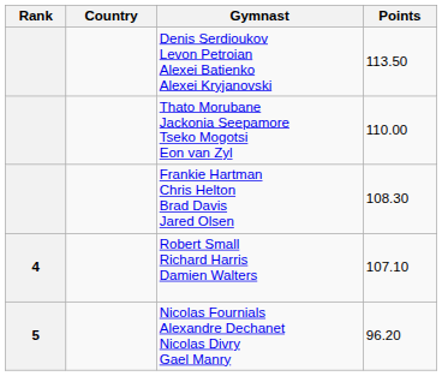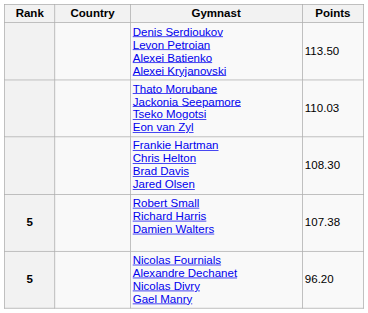 <table class="wikitable" width=500>
 <tr bgcolor="#efefef">
 <th>Rank</th>
 <th>Country</th>
 <th>Gymnast</th>
 <th>Points</th>
 </tr>
 <tr>
 <th></th>
 <td></td>
 <td><a href='#'>Denis Serdioukov</a> <br> <a href='#'>Levon Petroian</a> <br> <a href='#'>Alexei Batienko</a><br> <a href='#'>Alexei Kryjanovski</a></td>
 <td>113.50</td>
 </tr>
 <tr>
 <th></th>
 <td></td>
 <td><a href='#'>Thato Morubane</a> <br> <a href='#'>Jackonia Seepamore</a> <br> <a href='#'>Tseko Mogotsi</a> <br> <a href='#'>Eon van Zyl</a></td>
-<td>110.00</td>
+<td>110.03</td>
 </tr>
 <tr>
 <th></th>
 <td></td>
 <td><a href='#'>Frankie Hartman</a> <br> <a href='#'>Chris Helton</a> <br> <a href='#'>Brad Davis</a> <br> <a href='#'>Jared Olsen</a></td>
 <td>108.30</td>
 </tr>
 <tr>
-<th>4</th>
+<th>5</th>
 <td></td>
 <td><a href='#'>Robert Small</a> <br> <a href='#'>Richard Harris</a> <br> <a href='#'>Damien Walters</a> <br>  </td>
-<td>107.10</td>
+<td>107.38</td>
 </tr>
 <tr>
 <th>5</th>
 <td></td>
 <td><a href='#'>Nicolas Fournials</a> <br> <a href='#'>Alexandre Dechanet</a> <br> <a href='#'>Nicolas Divry</a> <br> <a href='#'>Gael Manry</a></td>
 <td>96.20</td>
 </tr>
 </table>
